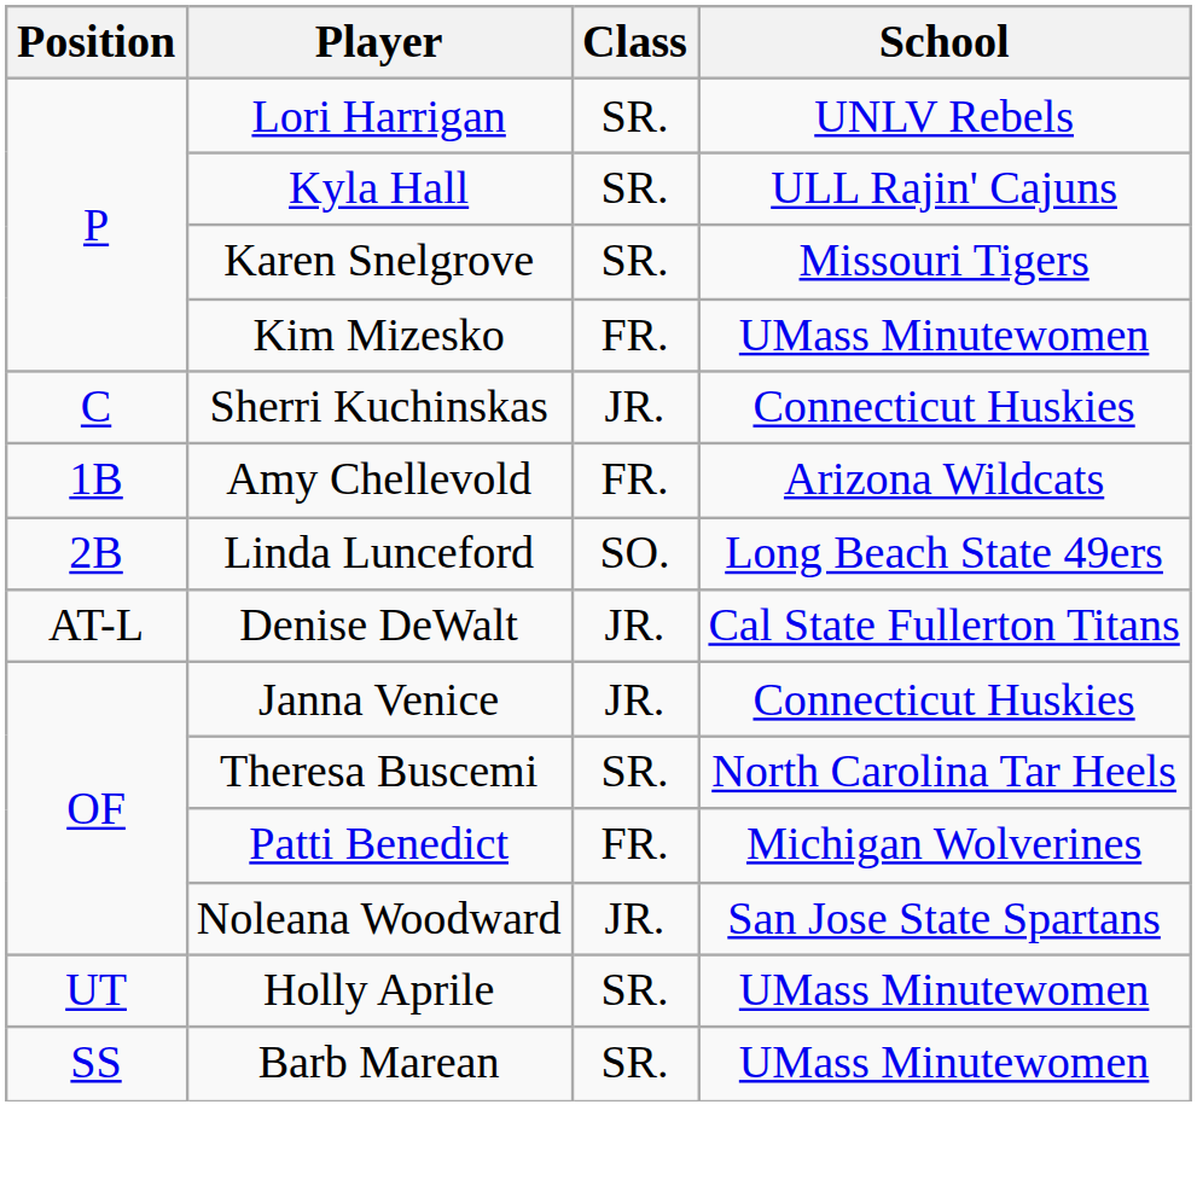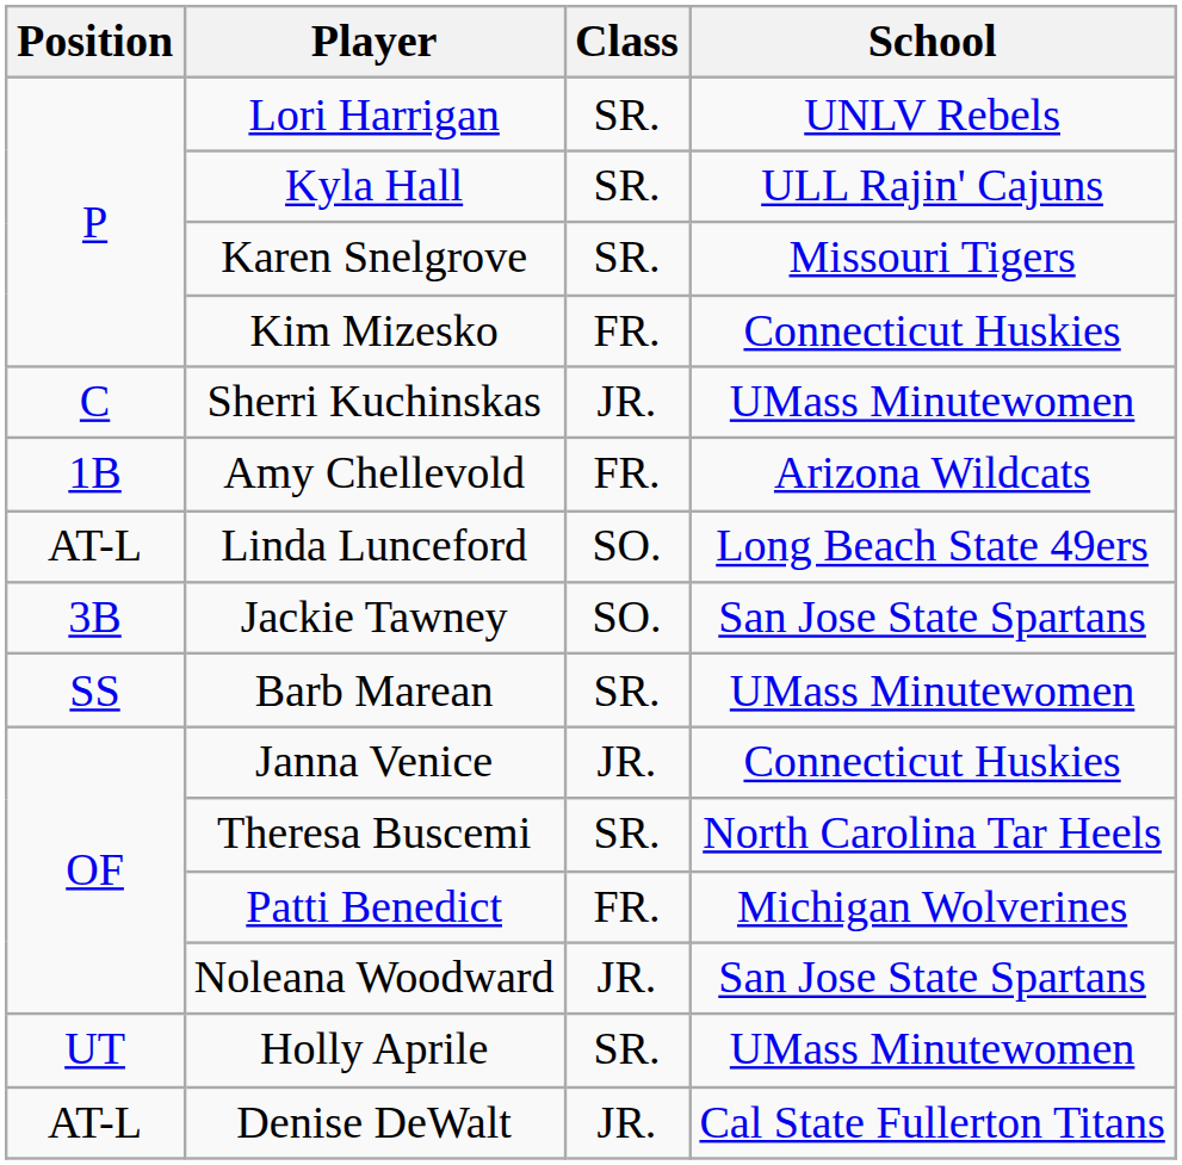 <table class="wikitable">
 <tr>
 <th>Position</th>
 <th>Player</th>
 <th>Class</th>
 <th>School</th>
 </tr>
 <tr align=center>
 <td rowspan=4><a href='#'>P</a></td>
 <td><a href='#'>Lori Harrigan</a></td>
 <td>SR.</td>
 <td><a href='#'>UNLV Rebels</a></td>
 </tr>
 <tr align=center>
 <td><a href='#'>Kyla Hall</a></td>
 <td>SR.</td>
 <td><a href='#'>ULL Rajin' Cajuns</a></td>
 </tr>
 <tr align=center>
 <td>Karen Snelgrove</td>
 <td>SR.</td>
 <td><a href='#'>Missouri Tigers</a></td>
 </tr>
 <tr align=center>
 <td>Kim Mizesko</td>
 <td>FR.</td>
-<td><a href='#'>UMass Minutewomen</a></td>
+<td><a href='#'>Connecticut Huskies</a></td>
 </tr>
 <tr align=center>
 <td rowspan=1><a href='#'>C</a></td>
 <td>Sherri Kuchinskas</td>
 <td>JR.</td>
-<td><a href='#'>Connecticut Huskies</a></td>
+<td><a href='#'>UMass Minutewomen</a></td>
 </tr>
 <tr align=center>
 <td rowspan=1><a href='#'>1B</a></td>
 <td>Amy Chellevold</td>
 <td>FR.</td>
 <td><a href='#'>Arizona Wildcats</a></td>
 </tr>
 <tr align=center>
-<td rowspan=1><a href='#'>2B</a></td>
+<td rowspan=1>AT-L</td>
 <td>Linda Lunceford</td>
 <td>SO.</td>
 <td><a href='#'>Long Beach State 49ers</a></td>
 </tr>
 <tr align=center>
-<td rowspan=1>AT-L</td>
-<td>Denise DeWalt</td>
-<td>JR.</td>
-<td><a href='#'>Cal State Fullerton Titans</a></td>
+<td rowspan=1><a href='#'>3B</a></td>
+<td>Jackie Tawney</td>
+<td>SO.</td>
+<td><a href='#'>San Jose State Spartans</a></td>
+</tr>
+<tr align=center>
+<td rowspan=1><a href='#'>SS</a></td>
+<td>Barb Marean</td>
+<td>SR.</td>
+<td><a href='#'>UMass Minutewomen</a></td>
 </tr>
 <tr align=center>
 <td rowspan=4><a href='#'>OF</a></td>
 <td>Janna Venice</td>
 <td>JR.</td>
 <td><a href='#'>Connecticut Huskies</a></td>
 </tr>
 <tr align=center>
 <td>Theresa Buscemi</td>
 <td>SR.</td>
 <td><a href='#'>North Carolina Tar Heels</a></td>
 </tr>
 <tr align=center>
 <td><a href='#'>Patti Benedict</a></td>
 <td>FR.</td>
 <td><a href='#'>Michigan Wolverines</a></td>
 </tr>
 <tr align=center>
 <td>Noleana Woodward</td>
 <td>JR.</td>
 <td><a href='#'>San Jose State Spartans</a></td>
 </tr>
 <tr align=center>
 <td rowspan=1><a href='#'>UT</a></td>
 <td>Holly Aprile</td>
 <td>SR.</td>
 <td><a href='#'>UMass Minutewomen</a></td>
 </tr>
 <tr align=center>
-<td rowspan=1><a href='#'>SS</a></td>
-<td>Barb Marean</td>
-<td>SR.</td>
-<td><a href='#'>UMass Minutewomen</a></td>
+<td rowspan=1>AT-L</td>
+<td>Denise DeWalt</td>
+<td>JR.</td>
+<td><a href='#'>Cal State Fullerton Titans</a></td>
 </tr>
 </table>
